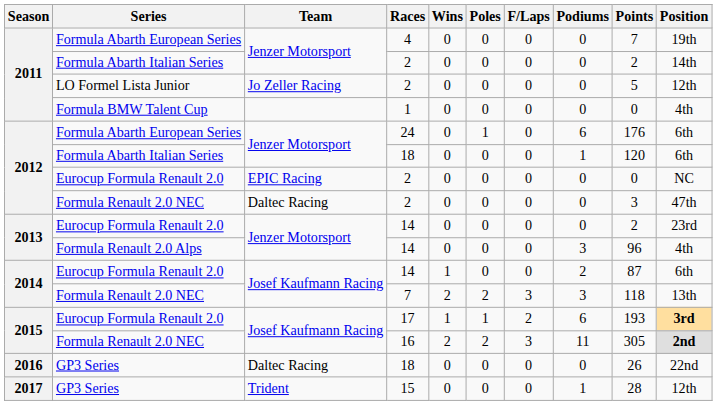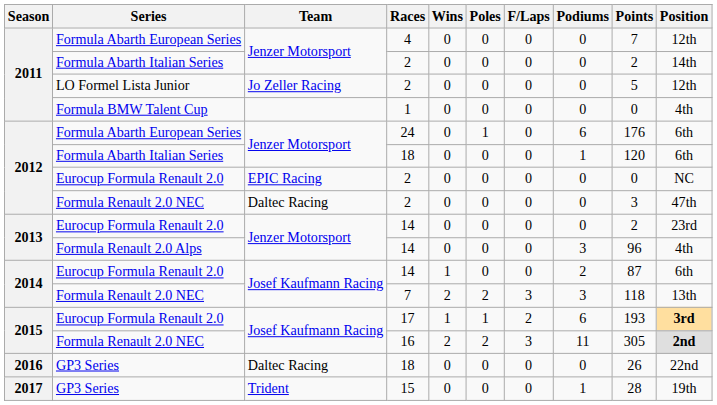 <table class="wikitable" style="font-size: 90%; text-align:center">
 <tr>
 <th>Season</th>
 <th>Series</th>
 <th>Team</th>
 <th>Races</th>
 <th>Wins</th>
 <th>Poles</th>
 <th>F/Laps</th>
 <th>Podiums</th>
 <th>Points</th>
 <th>Position</th>
 </tr>
 <tr>
 <th rowspan=4>2011</th>
 <td align=left><a href='#'>Formula Abarth European Series</a></td>
 <td rowspan=2 align=left><a href='#'>Jenzer Motorsport</a></td>
 <td>4</td>
 <td>0</td>
 <td>0</td>
 <td>0</td>
 <td>0</td>
 <td>7</td>
-<td>19th</td>
+<td>12th</td>
 </tr>
 <tr>
 <td align=left><a href='#'>Formula Abarth Italian Series</a></td>
 <td>2</td>
 <td>0</td>
 <td>0</td>
 <td>0</td>
 <td>0</td>
 <td>2</td>
 <td>14th</td>
 </tr>
 <tr>
 <td align=left>LO Formel Lista Junior</td>
 <td align=left><a href='#'>Jo Zeller Racing</a></td>
 <td>2</td>
 <td>0</td>
 <td>0</td>
 <td>0</td>
 <td>0</td>
 <td>5</td>
 <td>12th</td>
 </tr>
 <tr>
 <td align=left><a href='#'>Formula BMW Talent Cup</a></td>
 <td align=left></td>
 <td>1</td>
 <td>0</td>
 <td>0</td>
 <td>0</td>
 <td>0</td>
 <td>0</td>
 <td>4th</td>
 </tr>
 <tr>
 <th rowspan=4>2012</th>
 <td align=left><a href='#'>Formula Abarth European Series</a></td>
 <td rowspan=2 align=left><a href='#'>Jenzer Motorsport</a></td>
 <td>24</td>
 <td>0</td>
 <td>1</td>
 <td>0</td>
 <td>6</td>
 <td>176</td>
 <td>6th</td>
 </tr>
 <tr>
 <td align=left><a href='#'>Formula Abarth Italian Series</a></td>
 <td>18</td>
 <td>0</td>
 <td>0</td>
 <td>0</td>
 <td>1</td>
 <td>120</td>
 <td>6th</td>
 </tr>
 <tr>
 <td align=left><a href='#'>Eurocup Formula Renault 2.0</a></td>
 <td align=left><a href='#'>EPIC Racing</a></td>
 <td>2</td>
 <td>0</td>
 <td>0</td>
 <td>0</td>
 <td>0</td>
 <td>0</td>
 <td>NC</td>
 </tr>
 <tr>
 <td align=left><a href='#'>Formula Renault 2.0 NEC</a></td>
 <td align=left>Daltec Racing</td>
 <td>2</td>
 <td>0</td>
 <td>0</td>
 <td>0</td>
 <td>0</td>
 <td>3</td>
 <td>47th</td>
 </tr>
 <tr>
 <th rowspan=2>2013</th>
 <td align=left><a href='#'>Eurocup Formula Renault 2.0</a></td>
 <td rowspan=2 align=left><a href='#'>Jenzer Motorsport</a></td>
 <td>14</td>
 <td>0</td>
 <td>0</td>
 <td>0</td>
 <td>0</td>
 <td>2</td>
 <td>23rd</td>
 </tr>
 <tr>
 <td align=left><a href='#'>Formula Renault 2.0 Alps</a></td>
 <td>14</td>
 <td>0</td>
 <td>0</td>
 <td>0</td>
 <td>3</td>
 <td>96</td>
 <td>4th</td>
 </tr>
 <tr>
 <th rowspan=2>2014</th>
 <td align=left><a href='#'>Eurocup Formula Renault 2.0</a></td>
 <td align=left rowspan=2><a href='#'>Josef Kaufmann Racing</a></td>
 <td>14</td>
 <td>1</td>
 <td>0</td>
 <td>0</td>
 <td>2</td>
 <td>87</td>
 <td>6th</td>
 </tr>
 <tr>
 <td align=left><a href='#'>Formula Renault 2.0 NEC</a></td>
 <td>7</td>
 <td>2</td>
 <td>2</td>
 <td>3</td>
 <td>3</td>
 <td>118</td>
 <td>13th</td>
 </tr>
 <tr>
 <th rowspan=2>2015</th>
 <td align=left><a href='#'>Eurocup Formula Renault 2.0</a></td>
 <td align=left rowspan=2><a href='#'>Josef Kaufmann Racing</a></td>
 <td>17</td>
 <td>1</td>
 <td>1</td>
 <td>2</td>
 <td>6</td>
 <td>193</td>
 <td style="background:#FFDF9F;"><strong>3rd</strong></td>
 </tr>
 <tr>
 <td align=left><a href='#'>Formula Renault 2.0 NEC</a></td>
 <td>16</td>
 <td>2</td>
 <td>2</td>
 <td>3</td>
 <td>11</td>
 <td>305</td>
 <td style="background:#DFDFDF;"><strong>2nd</strong></td>
 </tr>
 <tr>
 <th>2016</th>
 <td align=left><a href='#'>GP3 Series</a></td>
 <td align=left>Daltec Racing</td>
 <td>18</td>
 <td>0</td>
 <td>0</td>
 <td>0</td>
 <td>0</td>
 <td>26</td>
 <td>22nd</td>
 </tr>
 <tr>
 <th>2017</th>
 <td align=left><a href='#'>GP3 Series</a></td>
 <td align=left><a href='#'>Trident</a></td>
 <td>15</td>
 <td>0</td>
 <td>0</td>
 <td>0</td>
 <td>1</td>
 <td>28</td>
-<td>12th</td>
+<td>19th</td>
 </tr>
 </table>
